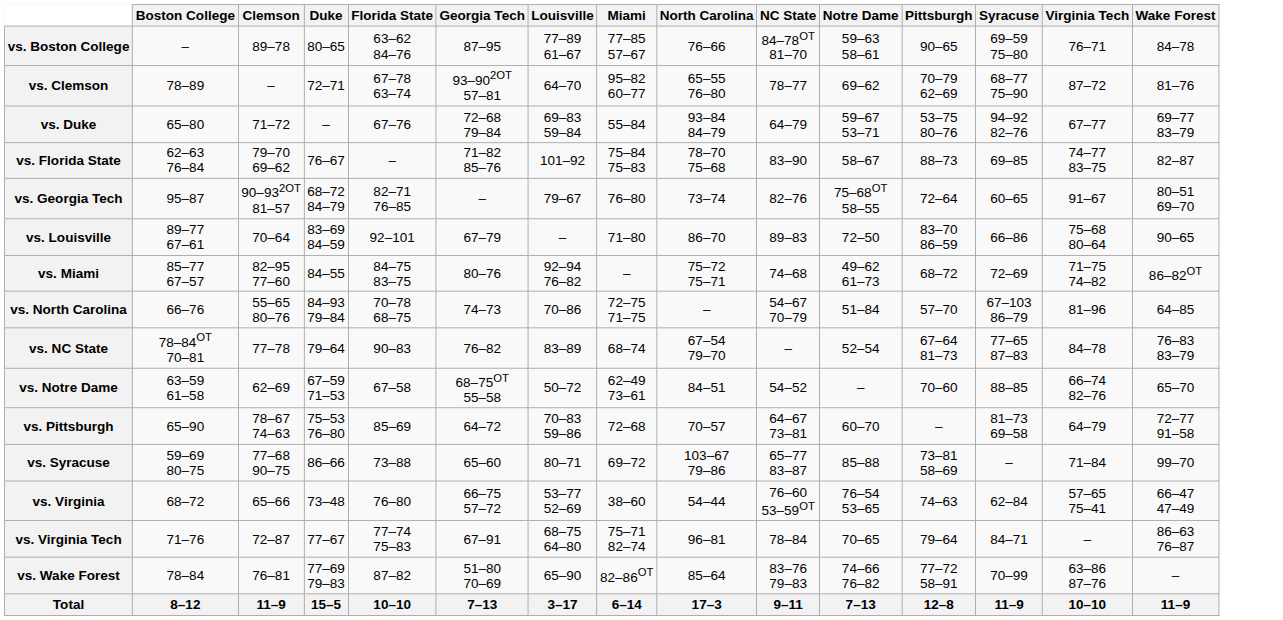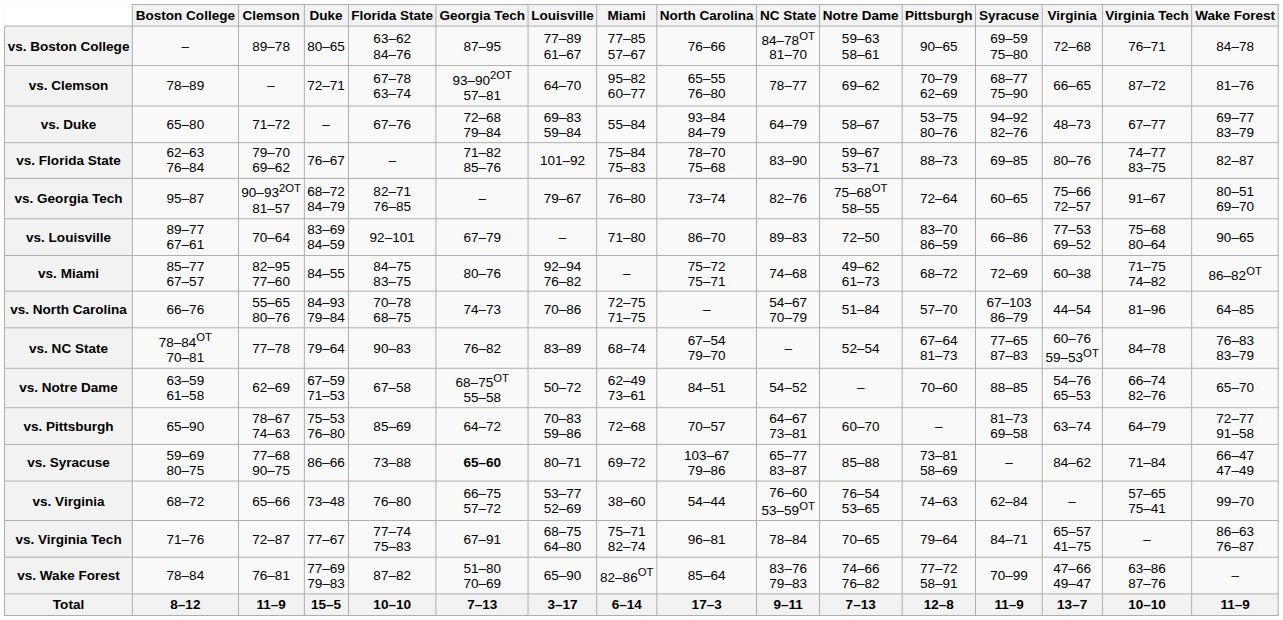 <table class="wikitable" style="white-space:nowrap;font-size:90%;">
 <tr>
 <th colspan=1 style="background:white; border-top-style:hidden; border-left-style:hidden;"   width=75> </th>
 <th style=>Boston College</th>
 <th style=>Clemson</th>
 <th style=>Duke</th>
 <th style=>Florida State</th>
 <th style=>Georgia Tech</th>
 <th style=>Louisville</th>
 <th style=>Miami</th>
 <th style=>North Carolina</th>
 <th style=>NC State</th>
 <th style=>Notre Dame</th>
 <th style=>Pittsburgh</th>
 <th style=>Syracuse</th>
+<th style=>Virginia</th>
 <th style=>Virginia Tech</th>
 <th style=>Wake Forest</th>
 </tr>
 <tr style="text-align:center;">
 <th>vs. Boston College</th>
 <td>–</td>
 <td>89–78</td>
 <td>80–65</td>
 <td>63–62<br>84–76</td>
 <td>87–95</td>
 <td>77–89<br>61–67</td>
 <td>77–85<br>57–67</td>
 <td>76–66</td>
 <td>84–78<sup>OT</sup><br>81–70</td>
 <td>59–63<br>58–61</td>
 <td>90–65</td>
 <td>69–59<br>75–80</td>
+<td>72–68</td>
 <td>76–71</td>
 <td>84–78</td>
 </tr>
 <tr style="text-align:center;">
 <th>vs. Clemson</th>
 <td>78–89</td>
 <td>–</td>
 <td>72–71</td>
 <td>67–78<br>63–74</td>
 <td>93–90<sup>2OT</sup><br>57–81</td>
 <td>64–70</td>
 <td>95–82<br>60–77</td>
 <td>65–55<br>76–80</td>
 <td>78–77</td>
 <td>69–62</td>
 <td>70–79<br>62–69</td>
 <td>68–77<br>75–90</td>
+<td>66–65</td>
 <td>87–72</td>
 <td>81–76</td>
 </tr>
 <tr style="text-align:center;">
 <th>vs. Duke</th>
 <td>65–80</td>
 <td>71–72</td>
 <td>–</td>
 <td>67–76</td>
 <td>72–68<br>79–84</td>
 <td>69–83<br>59–84</td>
 <td>55–84</td>
 <td>93–84<br>84–79</td>
 <td>64–79</td>
-<td>59–67<br>53–71</td>
+<td>58–67</td>
 <td>53–75<br>80–76</td>
 <td>94–92<br>82–76</td>
+<td>48–73</td>
 <td>67–77</td>
 <td>69–77<br>83–79</td>
 </tr>
 <tr style="text-align:center;">
 <th>vs. Florida State</th>
 <td>62–63<br>76–84</td>
 <td>79–70<br>69–62</td>
 <td>76–67</td>
 <td>–</td>
 <td>71–82<br>85–76</td>
 <td>101–92</td>
 <td>75–84<br>75–83</td>
 <td>78–70<br>75–68</td>
 <td>83–90</td>
-<td>58–67</td>
+<td>59–67<br>53–71</td>
 <td>88–73</td>
 <td>69–85</td>
+<td>80–76</td>
 <td>74–77<br>83–75</td>
 <td>82–87</td>
 </tr>
 <tr style="text-align:center;">
 <th>vs. Georgia Tech</th>
 <td>95–87</td>
 <td>90–93<sup>2OT</sup><br>81–57</td>
 <td>68–72<br>84–79</td>
 <td>82–71<br>76–85</td>
 <td>–</td>
 <td>79–67</td>
 <td>76–80</td>
 <td>73–74</td>
 <td>82–76</td>
 <td>75–68<sup>OT</sup><br>58–55</td>
 <td>72–64</td>
 <td>60–65</td>
+<td>75–66<br>72–57</td>
 <td>91–67</td>
 <td>80–51<br>69–70</td>
 </tr>
 <tr style="text-align:center;">
 <th>vs. Louisville</th>
 <td>89–77<br>67–61</td>
 <td>70–64</td>
 <td>83–69<br>84–59</td>
 <td>92–101</td>
 <td>67–79</td>
 <td>–</td>
 <td>71–80</td>
 <td>86–70</td>
 <td>89–83</td>
 <td>72–50</td>
 <td>83–70<br>86–59</td>
 <td>66–86</td>
+<td>77–53<br>69–52</td>
 <td>75–68<br>80–64</td>
 <td>90–65</td>
 </tr>
 <tr style="text-align:center;">
 <th>vs. Miami</th>
 <td>85–77<br>67–57</td>
 <td>82–95<br>77–60</td>
 <td>84–55</td>
 <td>84–75<br>83–75</td>
 <td>80–76</td>
 <td>92–94<br>76–82</td>
 <td>–</td>
 <td>75–72<br>75–71</td>
 <td>74–68</td>
 <td>49–62<br>61–73</td>
 <td>68–72</td>
 <td>72–69</td>
+<td>60–38</td>
 <td>71–75<br>74–82</td>
 <td>86–82<sup>OT</sup></td>
 </tr>
 <tr style="text-align:center;">
 <th>vs. North Carolina</th>
 <td>66–76</td>
 <td>55–65<br>80–76</td>
 <td>84–93<br>79–84</td>
 <td>70–78<br>68–75</td>
 <td>74–73</td>
 <td>70–86</td>
 <td>72–75<br>71–75</td>
 <td>–</td>
 <td>54–67<br>70–79</td>
 <td>51–84</td>
 <td>57–70</td>
 <td>67–103<br>86–79</td>
+<td>44–54</td>
 <td>81–96</td>
 <td>64–85</td>
 </tr>
 <tr style="text-align:center;">
 <th>vs. NC State</th>
 <td>78–84<sup>OT</sup><br>70–81</td>
 <td>77–78</td>
 <td>79–64</td>
 <td>90–83</td>
 <td>76–82</td>
 <td>83–89</td>
 <td>68–74</td>
 <td>67–54<br>79–70</td>
 <td>–</td>
 <td>52–54</td>
 <td>67–64<br>81–73</td>
 <td>77–65<br>87–83</td>
+<td>60–76<br>59–53<sup>OT</sup></td>
 <td>84–78</td>
 <td>76–83<br>83–79</td>
 </tr>
 <tr style="text-align:center;">
 <th>vs. Notre Dame</th>
 <td>63–59<br>61–58</td>
 <td>62–69</td>
 <td>67–59<br>71–53</td>
 <td>67–58</td>
 <td>68–75<sup>OT</sup><br>55–58</td>
 <td>50–72</td>
 <td>62–49<br>73–61</td>
 <td>84–51</td>
 <td>54–52</td>
 <td>–</td>
 <td>70–60</td>
 <td>88–85</td>
+<td>54–76<br>65–53</td>
 <td>66–74<br>82–76</td>
 <td>65–70</td>
 </tr>
 <tr style="text-align:center;">
 <th>vs. Pittsburgh</th>
 <td>65–90</td>
 <td>78–67<br>74–63</td>
 <td>75–53<br>76–80</td>
 <td>85–69</td>
 <td>64–72</td>
 <td>70–83<br>59–86</td>
 <td>72–68</td>
 <td>70–57</td>
 <td>64–67<br>73–81</td>
 <td>60–70</td>
 <td>–</td>
 <td>81–73<br>69–58</td>
+<td>63–74</td>
 <td>64–79</td>
 <td>72–77<br>91–58</td>
 </tr>
 <tr style="text-align:center;">
 <th>vs. Syracuse</th>
 <td>59–69<br>80–75</td>
 <td>77–68<br>90–75</td>
 <td>86–66</td>
 <td>73–88</td>
-<td>65–60</td>
+<td><strong>65–60</strong></td>
 <td>80–71</td>
 <td>69–72</td>
 <td>103–67<br>79–86</td>
 <td>65–77<br>83–87</td>
 <td>85–88</td>
 <td>73–81<br>58–69</td>
 <td>–</td>
+<td>84–62</td>
 <td>71–84</td>
-<td>99–70</td>
+<td>66–47<br>47–49</td>
 </tr>
 <tr style="text-align:center;">
 <th>vs. Virginia</th>
 <td>68–72</td>
 <td>65–66</td>
 <td>73–48</td>
 <td>76–80</td>
 <td>66–75<br>57–72</td>
 <td>53–77<br>52–69</td>
 <td>38–60</td>
 <td>54–44</td>
 <td>76–60<br>53–59<sup>OT</sup></td>
 <td>76–54<br>53–65</td>
 <td>74–63</td>
 <td>62–84</td>
+<td>–</td>
 <td>57–65<br>75–41</td>
-<td>66–47<br>47–49</td>
+<td>99–70</td>
 </tr>
 <tr style="text-align:center;">
 <th>vs. Virginia Tech</th>
 <td>71–76</td>
 <td>72–87</td>
 <td>77–67</td>
 <td>77–74<br>75–83</td>
 <td>67–91</td>
 <td>68–75<br>64–80</td>
 <td>75–71<br>82–74</td>
 <td>96–81</td>
 <td>78–84</td>
 <td>70–65</td>
 <td>79–64</td>
 <td>84–71</td>
+<td>65–57<br>41–75</td>
 <td>–</td>
 <td>86–63<br>76–87</td>
 </tr>
 <tr style="text-align:center;">
 <th>vs. Wake Forest</th>
 <td>78–84</td>
 <td>76–81</td>
 <td>77–69<br>79–83</td>
 <td>87–82</td>
 <td>51–80<br>70–69</td>
 <td>65–90</td>
 <td>82–86<sup>OT</sup></td>
 <td>85–64</td>
 <td>83–76<br>79–83</td>
 <td>74–66<br>76–82</td>
 <td>77–72<br>58–91</td>
 <td>70–99</td>
+<td>47–66<br>49–47</td>
 <td>63–86<br>87–76</td>
 <td>–<br></td>
 </tr>
 <tr style="text-align:center;">
 <th>Total</th>
 <th>8–12</th>
 <th>11–9</th>
 <th>15–5</th>
 <th>10–10</th>
 <th>7–13</th>
 <th>3–17</th>
 <th>6–14</th>
 <th>17–3</th>
 <th>9–11</th>
 <th>7–13</th>
 <th>12–8</th>
 <th>11–9</th>
+<th>13–7</th>
 <th>10–10</th>
 <th>11–9</th>
 </tr>
 </table>
